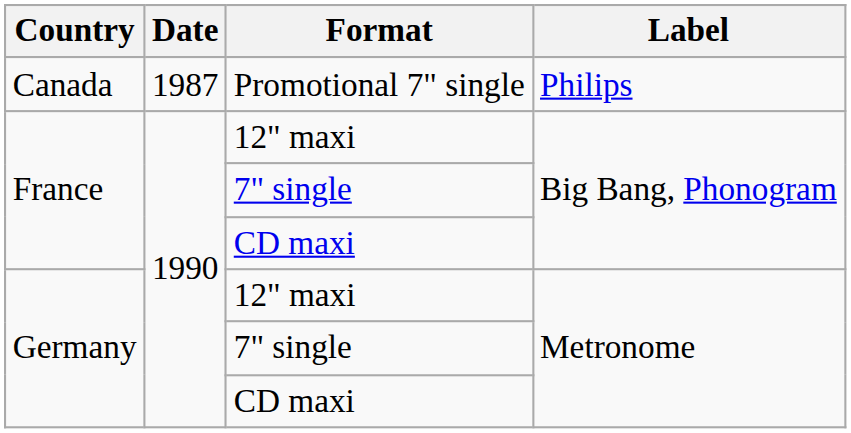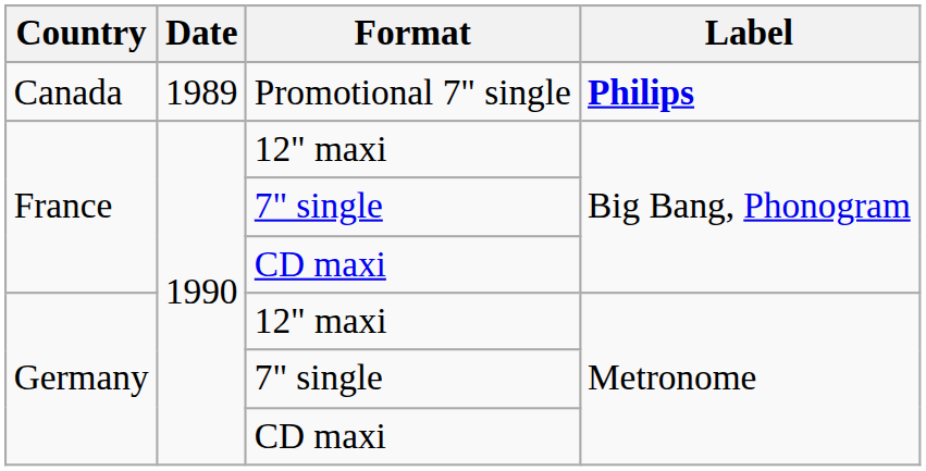 <table class=wikitable>
 <tr>
 <th>Country</th>
 <th>Date</th>
 <th>Format</th>
 <th>Label</th>
 </tr>
 <tr>
 <td>Canada</td>
-<td>1987</td>
+<td>1989</td>
 <td>Promotional 7" single</td>
-<td><a href='#'>Philips</a></td>
+<td><strong><a href='#'>Philips</a></strong></td>
 </tr>
 <tr>
 <td rowspan="3">France</td>
 <td rowspan="6">1990</td>
 <td>12" maxi</td>
 <td rowspan="3">Big Bang, <a href='#'>Phonogram</a></td>
 </tr>
 <tr>
 <td><a href='#'>7" single</a></td>
 </tr>
 <tr>
 <td><a href='#'>CD maxi</a></td>
 </tr>
 <tr>
 <td rowspan="3">Germany</td>
 <td>12" maxi</td>
 <td rowspan="3">Metronome</td>
 </tr>
 <tr>
 <td>7" single</td>
 </tr>
 <tr>
 <td>CD maxi</td>
 </tr>
 </table>
